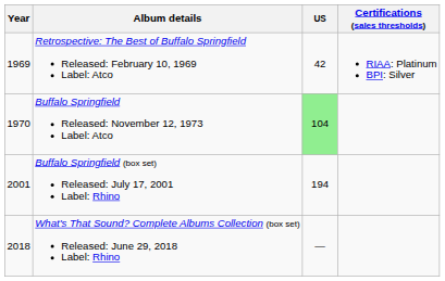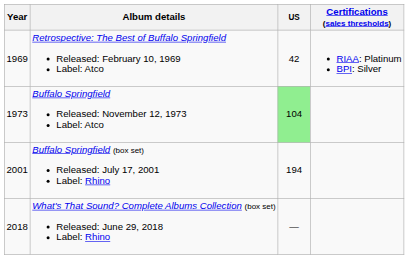 <table class="wikitable">
 <tr>
 <th>Year</th>
 <th>Album details</th>
 <th style="width: 3.5em; font-size: 85%;">US<br></th>
 <th><a href='#'>Certifications</a> <br> <small>(<a href='#'>sales thresholds</a>)</small></th>
 </tr>
 <tr>
 <td>1969</td>
 <td><em><a href='#'>Retrospective: The Best of Buffalo Springfield</a></em><br><ul><li>Released: February 10, 1969</li><li>Label: Atco</li></ul></td>
 <td style="text-align: center;">42</td>
 <td><br><ul><li><a href='#'>RIAA</a>: Platinum</li><li><a href='#'>BPI</a>: Silver</li></ul></td>
 </tr>
 <tr>
-<td>1970</td>
+<td>1973</td>
 <td><em><a href='#'>Buffalo Springfield</a></em><br><ul><li>Released: November 12, 1973</li><li>Label: Atco</li></ul></td>
 <td style="background: lightgreen; text-align: center;">104</td>
 <td></td>
 </tr>
 <tr>
 <td>2001</td>
 <td><em><a href='#'>Buffalo Springfield</a></em> <small>(box set)</small><br><ul><li>Released: July 17, 2001</li><li>Label: <a href='#'>Rhino</a></li></ul></td>
 <td style="text-align: center;">194</td>
 <td></td>
 </tr>
 <tr>
 <td>2018</td>
 <td><em><a href='#'>What's That Sound? Complete Albums Collection</a></em> <small>(box set)</small><br><ul><li>Released: June 29, 2018</li><li>Label: <a href='#'>Rhino</a></li></ul></td>
 <td style="text-align: center;">—</td>
 <td></td>
 </tr>
 </table>
